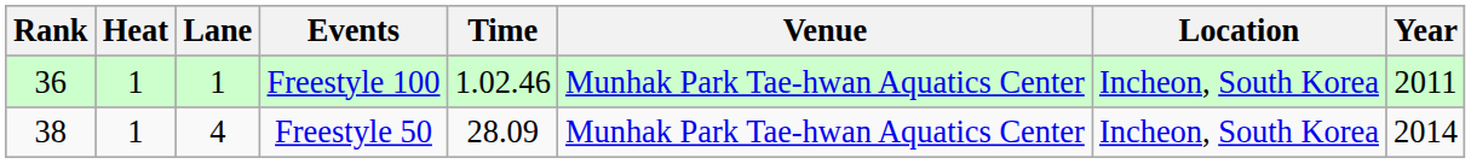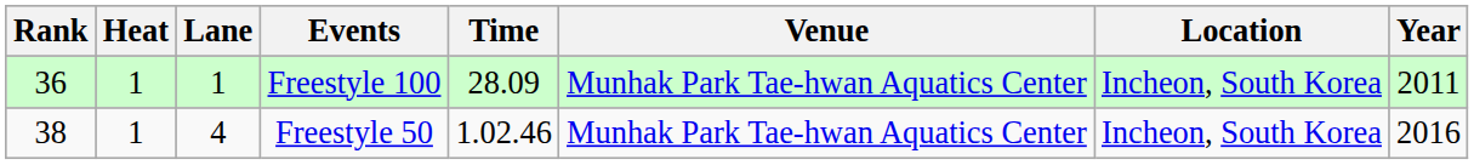 <table class="wikitable sortable" style="text-align:center">
 <tr>
 <th>Rank</th>
 <th>Heat</th>
 <th>Lane</th>
 <th>Events</th>
 <th>Time</th>
 <th>Venue</th>
 <th>Location</th>
 <th>Year</th>
 </tr>
 <tr bgcolor=ccffcc>
 <td>36</td>
 <td>1</td>
 <td>1</td>
 <td align=center><a href='#'>Freestyle 100</a></td>
-<td>1.02.46</td>
+<td>28.09</td>
 <td><a href='#'>Munhak Park Tae-hwan Aquatics Center</a></td>
 <td><a href='#'>Incheon</a>, <a href='#'>South Korea</a></td>
 <td>2011</td>
 </tr>
 <tr>
 <td>38</td>
 <td>1</td>
 <td>4</td>
 <td align=center><a href='#'>Freestyle 50</a></td>
-<td>28.09</td>
+<td>1.02.46</td>
 <td><a href='#'>Munhak Park Tae-hwan Aquatics Center</a></td>
 <td><a href='#'>Incheon</a>, <a href='#'>South Korea</a></td>
-<td>2014</td>
+<td>2016</td>
 </tr>
 </table>
